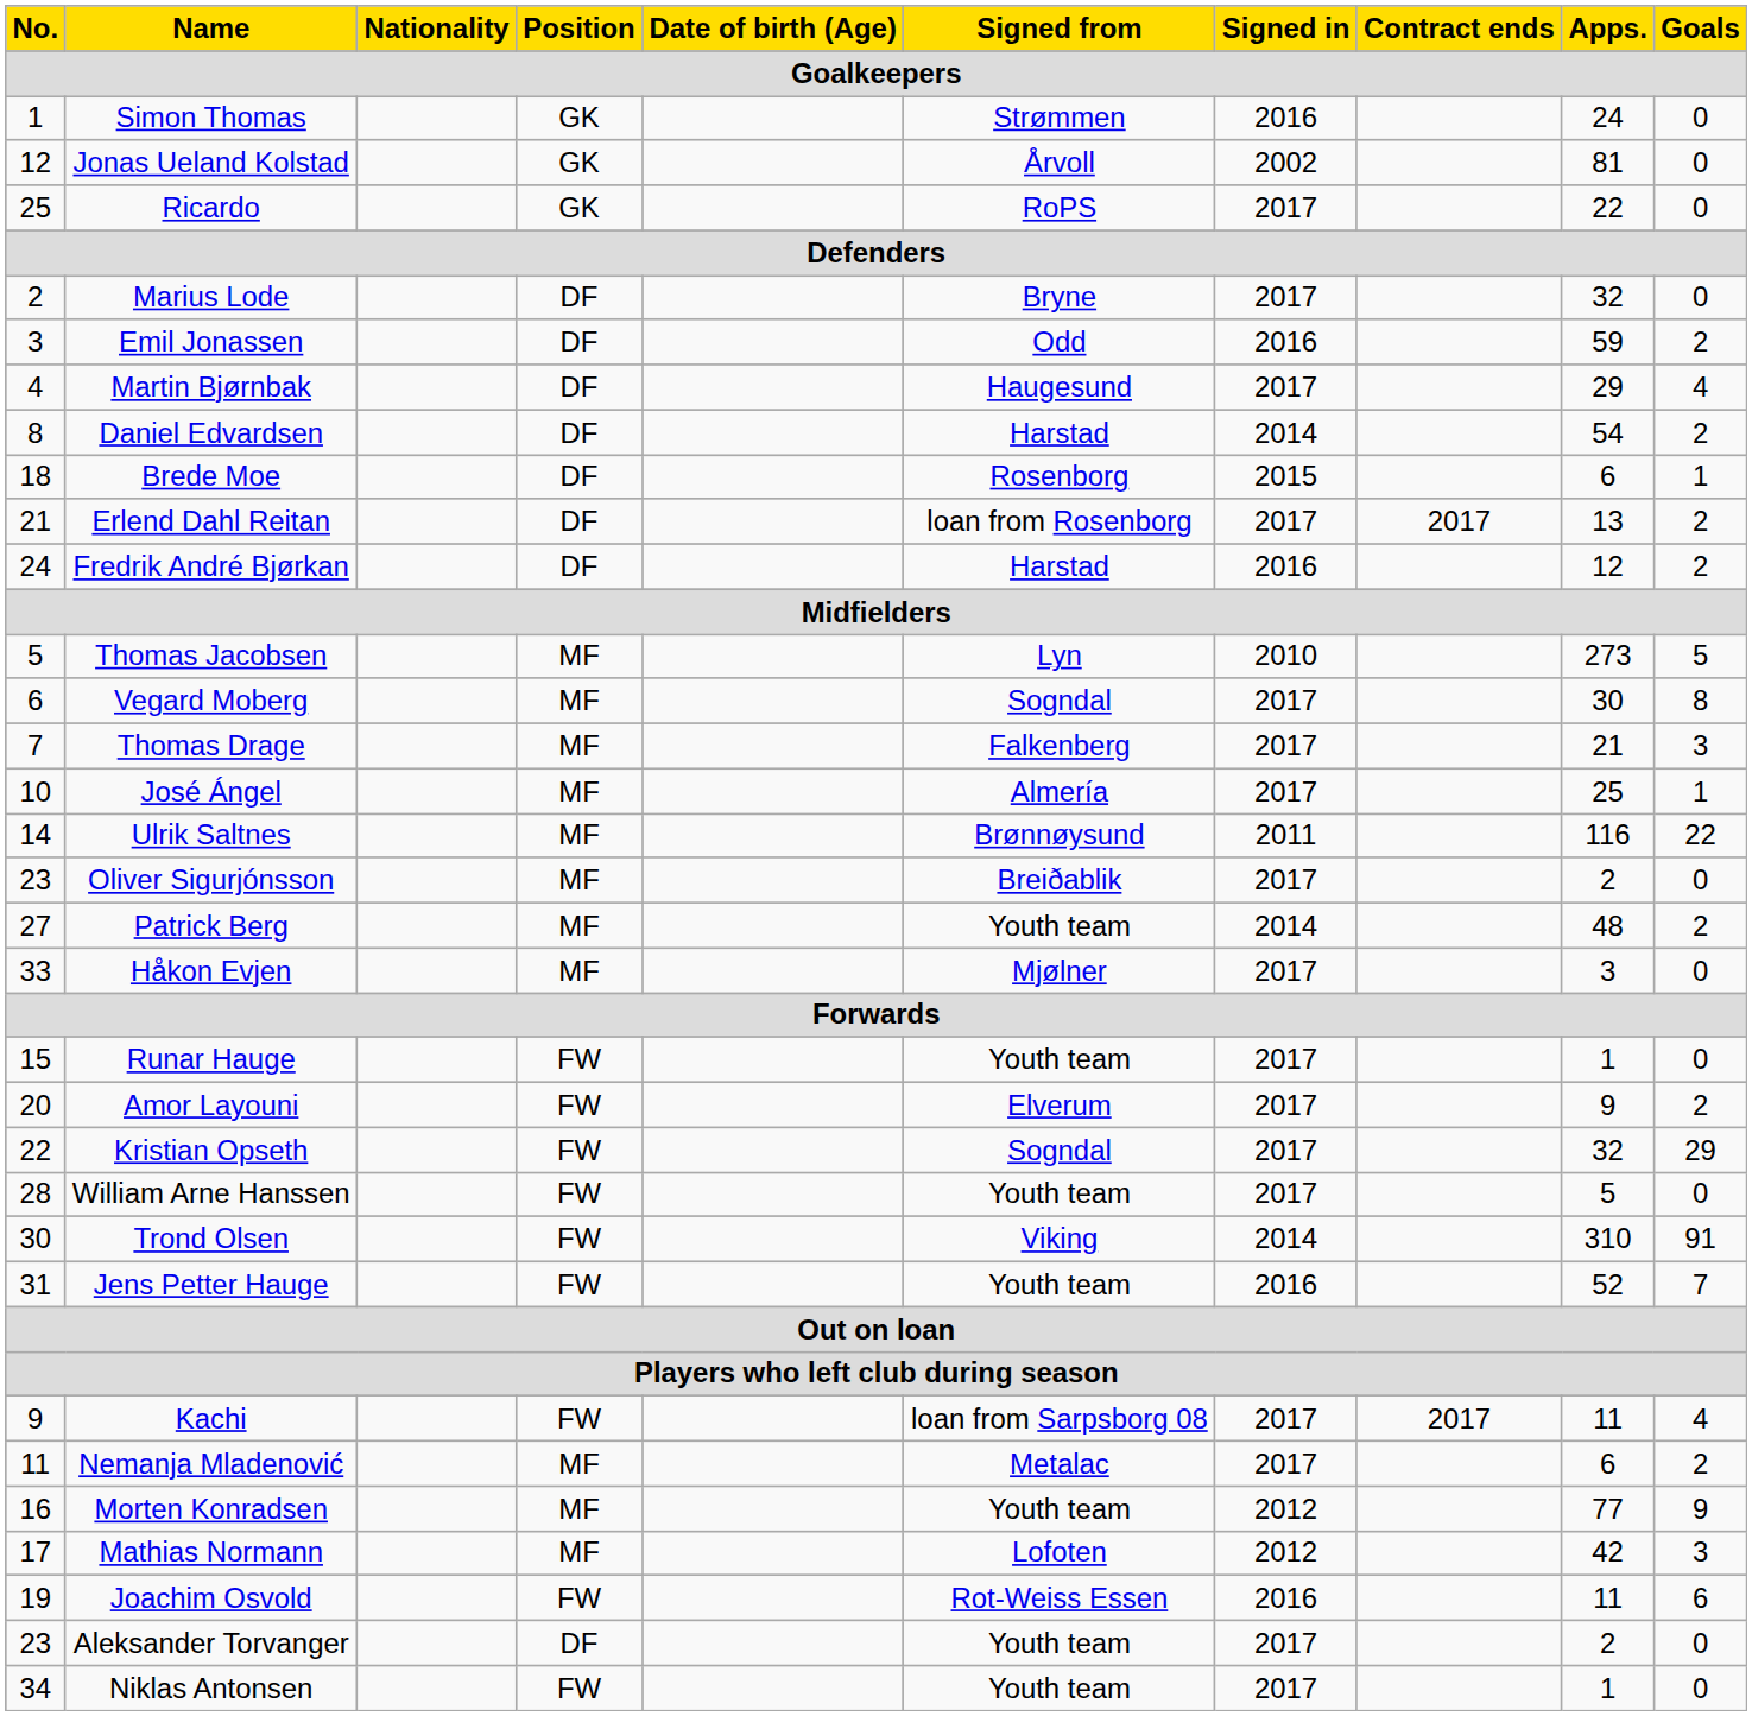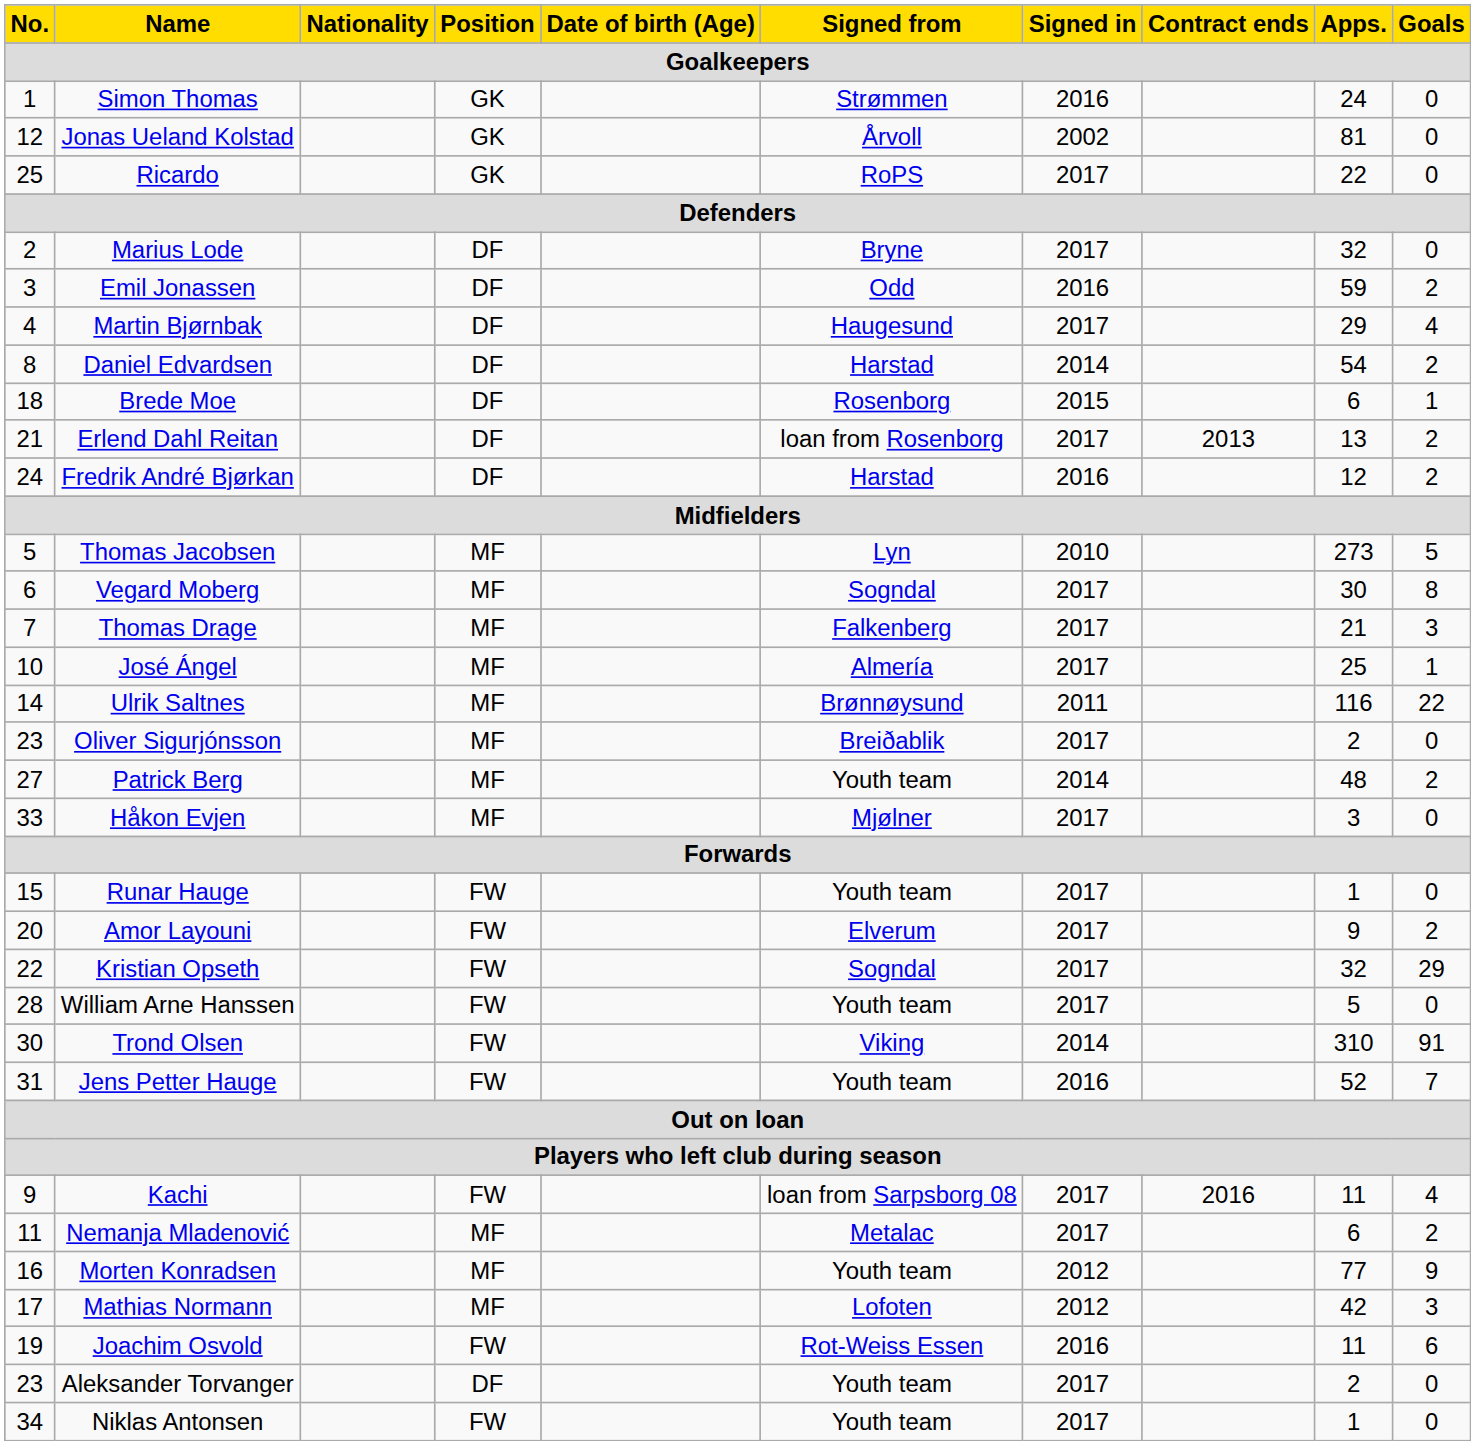 <table class="wikitable"  style="text-align:center; font-size:90%; width:100%;">
 <tr>
 <th style="background:#FFDD00; color:black; text-align:center;">No.</th>
 <th style="background:#FFDD00; color:black; text-align:center;">Name</th>
 <th style="background:#FFDD00; color:black; text-align:center;">Nationality</th>
 <th style="background:#FFDD00; color:black; text-align:center;">Position</th>
 <th style="background:#FFDD00; color:black; text-align:center;">Date of birth (Age)</th>
 <th style="background:#FFDD00; color:black; text-align:center;">Signed from</th>
 <th style="background:#FFDD00; color:black; text-align:center;">Signed in</th>
 <th style="background:#FFDD00; color:black; text-align:center;">Contract ends</th>
 <th style="background:#FFDD00; color:black; text-align:center;">Apps.</th>
 <th style="background:#FFDD00; color:black; text-align:center;">Goals</th>
 </tr>
 <tr>
 <th colspan="11"  style="background:#dcdcdc; text-align:center;">Goalkeepers</th>
 </tr>
 <tr>
 <td>1</td>
 <td><a href='#'>Simon Thomas</a></td>
 <td></td>
 <td>GK</td>
 <td></td>
 <td><a href='#'>Strømmen</a></td>
 <td>2016</td>
 <td></td>
 <td>24</td>
 <td>0</td>
 </tr>
 <tr>
 <td>12</td>
 <td><a href='#'>Jonas Ueland Kolstad</a></td>
 <td></td>
 <td>GK</td>
 <td></td>
 <td><a href='#'>Årvoll</a></td>
 <td>2002</td>
 <td></td>
 <td>81</td>
 <td>0</td>
 </tr>
 <tr>
 <td>25</td>
 <td><a href='#'>Ricardo</a></td>
 <td></td>
 <td>GK</td>
 <td></td>
 <td><a href='#'>RoPS</a></td>
 <td>2017</td>
 <td></td>
 <td>22</td>
 <td>0</td>
 </tr>
 <tr>
 <th colspan="11"  style="background:#dcdcdc; text-align:center;">Defenders</th>
 </tr>
 <tr>
 <td>2</td>
 <td><a href='#'>Marius Lode</a></td>
 <td></td>
 <td>DF</td>
 <td></td>
 <td><a href='#'>Bryne</a></td>
 <td>2017</td>
 <td></td>
 <td>32</td>
 <td>0</td>
 </tr>
 <tr>
 <td>3</td>
 <td><a href='#'>Emil Jonassen</a></td>
 <td></td>
 <td>DF</td>
 <td></td>
 <td><a href='#'>Odd</a></td>
 <td>2016</td>
 <td></td>
 <td>59</td>
 <td>2</td>
 </tr>
 <tr>
 <td>4</td>
 <td><a href='#'>Martin Bjørnbak</a></td>
 <td></td>
 <td>DF</td>
 <td></td>
 <td><a href='#'>Haugesund</a></td>
 <td>2017</td>
 <td></td>
 <td>29</td>
 <td>4</td>
 </tr>
 <tr>
 <td>8</td>
 <td><a href='#'>Daniel Edvardsen</a></td>
 <td></td>
 <td>DF</td>
 <td></td>
 <td><a href='#'>Harstad</a></td>
 <td>2014</td>
 <td></td>
 <td>54</td>
 <td>2</td>
 </tr>
 <tr>
 <td>18</td>
 <td><a href='#'>Brede Moe</a></td>
 <td></td>
 <td>DF</td>
 <td></td>
 <td><a href='#'>Rosenborg</a></td>
 <td>2015</td>
 <td></td>
 <td>6</td>
 <td>1</td>
 </tr>
 <tr>
 <td>21</td>
 <td><a href='#'>Erlend Dahl Reitan</a></td>
 <td></td>
 <td>DF</td>
 <td></td>
 <td>loan from <a href='#'>Rosenborg</a></td>
 <td>2017</td>
-<td>2017</td>
+<td>2013</td>
 <td>13</td>
 <td>2</td>
 </tr>
 <tr>
 <td>24</td>
 <td><a href='#'>Fredrik André Bjørkan</a></td>
 <td></td>
 <td>DF</td>
 <td></td>
 <td><a href='#'>Harstad</a></td>
 <td>2016</td>
 <td></td>
 <td>12</td>
 <td>2</td>
 </tr>
 <tr>
 <th colspan="11"  style="background:#dcdcdc; text-align:center;">Midfielders</th>
 </tr>
 <tr>
 <td>5</td>
 <td><a href='#'>Thomas Jacobsen</a></td>
 <td></td>
 <td>MF</td>
 <td></td>
 <td><a href='#'>Lyn</a></td>
 <td>2010</td>
 <td></td>
 <td>273</td>
 <td>5</td>
 </tr>
 <tr>
 <td>6</td>
 <td><a href='#'>Vegard Moberg</a></td>
 <td></td>
 <td>MF</td>
 <td></td>
 <td><a href='#'>Sogndal</a></td>
 <td>2017</td>
 <td></td>
 <td>30</td>
 <td>8</td>
 </tr>
 <tr>
 <td>7</td>
 <td><a href='#'>Thomas Drage</a></td>
 <td></td>
 <td>MF</td>
 <td></td>
 <td><a href='#'>Falkenberg</a></td>
 <td>2017</td>
 <td></td>
 <td>21</td>
 <td>3</td>
 </tr>
 <tr>
 <td>10</td>
 <td><a href='#'>José Ángel</a></td>
 <td></td>
 <td>MF</td>
 <td></td>
 <td><a href='#'>Almería</a></td>
 <td>2017</td>
 <td></td>
 <td>25</td>
 <td>1</td>
 </tr>
 <tr>
 <td>14</td>
 <td><a href='#'>Ulrik Saltnes</a></td>
 <td></td>
 <td>MF</td>
 <td></td>
 <td><a href='#'>Brønnøysund</a></td>
 <td>2011</td>
 <td></td>
 <td>116</td>
 <td>22</td>
 </tr>
 <tr>
 <td>23</td>
 <td><a href='#'>Oliver Sigurjónsson</a></td>
 <td></td>
 <td>MF</td>
 <td></td>
 <td><a href='#'>Breiðablik</a></td>
 <td>2017</td>
 <td></td>
 <td>2</td>
 <td>0</td>
 </tr>
 <tr>
 <td>27</td>
 <td><a href='#'>Patrick Berg</a></td>
 <td></td>
 <td>MF</td>
 <td></td>
 <td>Youth team</td>
 <td>2014</td>
 <td></td>
 <td>48</td>
 <td>2</td>
 </tr>
 <tr>
 <td>33</td>
 <td><a href='#'>Håkon Evjen</a></td>
 <td></td>
 <td>MF</td>
 <td></td>
 <td><a href='#'>Mjølner</a></td>
 <td>2017</td>
 <td></td>
 <td>3</td>
 <td>0</td>
 </tr>
 <tr>
 <th colspan="11"  style="background:#dcdcdc; text-align:center;">Forwards</th>
 </tr>
 <tr>
 <td>15</td>
 <td><a href='#'>Runar Hauge</a></td>
 <td></td>
 <td>FW</td>
 <td></td>
 <td>Youth team</td>
 <td>2017</td>
 <td></td>
 <td>1</td>
 <td>0</td>
 </tr>
 <tr>
 <td>20</td>
 <td><a href='#'>Amor Layouni</a></td>
 <td></td>
 <td>FW</td>
 <td></td>
 <td><a href='#'>Elverum</a></td>
 <td>2017</td>
 <td></td>
 <td>9</td>
 <td>2</td>
 </tr>
 <tr>
 <td>22</td>
 <td><a href='#'>Kristian Opseth</a></td>
 <td></td>
 <td>FW</td>
 <td></td>
 <td><a href='#'>Sogndal</a></td>
 <td>2017</td>
 <td></td>
 <td>32</td>
 <td>29</td>
 </tr>
 <tr>
 <td>28</td>
 <td>William Arne Hanssen</td>
 <td></td>
 <td>FW</td>
 <td></td>
 <td>Youth team</td>
 <td>2017</td>
 <td></td>
 <td>5</td>
 <td>0</td>
 </tr>
 <tr>
 <td>30</td>
 <td><a href='#'>Trond Olsen</a></td>
 <td></td>
 <td>FW</td>
 <td></td>
 <td><a href='#'>Viking</a></td>
 <td>2014</td>
 <td></td>
 <td>310</td>
 <td>91</td>
 </tr>
 <tr>
 <td>31</td>
 <td><a href='#'>Jens Petter Hauge</a></td>
 <td></td>
 <td>FW</td>
 <td></td>
 <td>Youth team</td>
 <td>2016</td>
 <td></td>
 <td>52</td>
 <td>7</td>
 </tr>
 <tr>
 <th colspan="11"  style="background:#dcdcdc; text-align:center;">Out on loan</th>
 </tr>
 <tr>
 <th colspan="11"  style="background:#dcdcdc; text-align:center;">Players who left club during season</th>
 </tr>
 <tr>
 <td>9</td>
 <td><a href='#'>Kachi</a></td>
 <td></td>
 <td>FW</td>
 <td></td>
 <td>loan from <a href='#'>Sarpsborg 08</a></td>
 <td>2017</td>
-<td>2017</td>
+<td>2016</td>
 <td>11</td>
 <td>4</td>
 </tr>
 <tr>
 <td>11</td>
 <td><a href='#'>Nemanja Mladenović</a></td>
 <td></td>
 <td>MF</td>
 <td></td>
 <td><a href='#'>Metalac</a></td>
 <td>2017</td>
 <td></td>
 <td>6</td>
 <td>2</td>
 </tr>
 <tr>
 <td>16</td>
 <td><a href='#'>Morten Konradsen</a></td>
 <td></td>
 <td>MF</td>
 <td></td>
 <td>Youth team</td>
 <td>2012</td>
 <td></td>
 <td>77</td>
 <td>9</td>
 </tr>
 <tr>
 <td>17</td>
 <td><a href='#'>Mathias Normann</a></td>
 <td></td>
 <td>MF</td>
 <td></td>
 <td><a href='#'>Lofoten</a></td>
 <td>2012</td>
 <td></td>
 <td>42</td>
 <td>3</td>
 </tr>
 <tr>
 <td>19</td>
 <td><a href='#'>Joachim Osvold</a></td>
 <td></td>
 <td>FW</td>
 <td></td>
 <td><a href='#'>Rot-Weiss Essen</a></td>
 <td>2016</td>
 <td></td>
 <td>11</td>
 <td>6</td>
 </tr>
 <tr>
 <td>23</td>
 <td>Aleksander Torvanger</td>
 <td></td>
 <td>DF</td>
 <td></td>
 <td>Youth team</td>
 <td>2017</td>
 <td></td>
 <td>2</td>
 <td>0</td>
 </tr>
 <tr>
 <td>34</td>
 <td>Niklas Antonsen</td>
 <td></td>
 <td>FW</td>
 <td></td>
 <td>Youth team</td>
 <td>2017</td>
 <td></td>
 <td>1</td>
 <td>0</td>
 </tr>
 </table>
